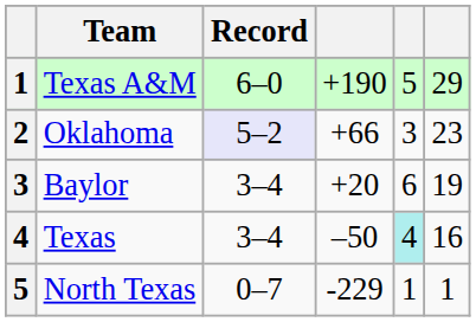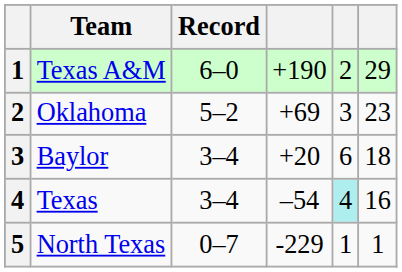 <table class="wikitable sortable collapsible collapsed plainrowheaders" style="font-size:90%;">
 <tr>
 <th scope=col></th>
 <th scope=col>Team</th>
 <th scope=col>Record</th>
 <th scope=col></th>
 <th scope=col></th>
 <th scope=col></th>
 </tr>
 <tr bgcolor=ccffcc>
 <th align=center>1</th>
 <td> <a href='#'>Texas A&M</a></td>
 <td align=center>6–0</td>
 <td align=center>+190</td>
-<td align=center>5</td>
+<td align=center>2</td>
 <td align=center>29</td>
 </tr>
 <tr>
 <th align=center>2</th>
 <td> <a href='#'>Oklahoma</a></td>
-<td align=center style="background: lavender;">5–2</td>
-<td align=center>+66</td>
+<td align=center>5–2</td>
+<td align=center>+69</td>
 <td align=center>3</td>
 <td align=center>23</td>
 </tr>
 <tr>
 <th align=center>3</th>
 <td> <a href='#'>Baylor</a></td>
 <td align=center>3–4</td>
 <td align=center>+20</td>
 <td align=center>6</td>
-<td align=center>19</td>
+<td align=center>18</td>
 </tr>
 <tr>
 <th align=center>4</th>
 <td> <a href='#'>Texas</a></td>
 <td align=center>3–4</td>
-<td align=center>–50</td>
+<td align=center>–54</td>
 <td align=center style="background: paleturquoise;">4</td>
 <td align=center>16</td>
 </tr>
 <tr>
 <th align=center>5</th>
 <td> <a href='#'>North Texas</a></td>
 <td align=center>0–7</td>
 <td align=center>-229</td>
 <td align=center>1</td>
 <td align=center>1</td>
 </tr>
 </table>
